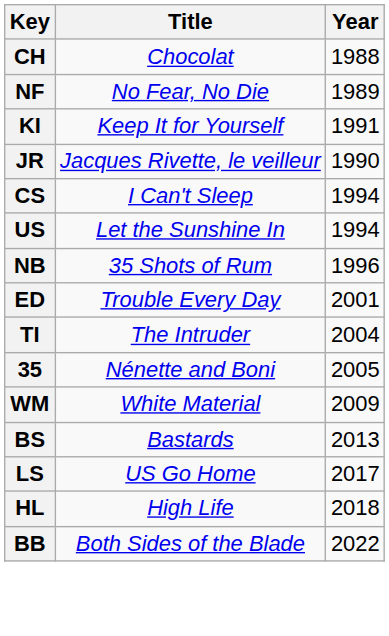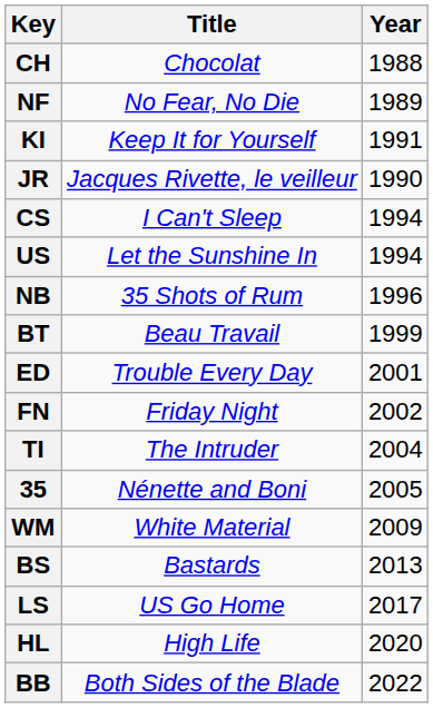 <table class="wikitable" style="text-align:center;">
 <tr>
 <th scope="col">Key</th>
 <th scope="col">Title</th>
 <th scope="col">Year</th>
 </tr>
 <tr>
 <th scope="row">CH</th>
 <td><em><a href='#'>Chocolat</a></em></td>
 <td>1988</td>
 </tr>
 <tr>
 <th scope="row">NF</th>
 <td><em><a href='#'>No Fear, No Die</a></em></td>
 <td>1989</td>
 </tr>
 <tr>
 <th scope="row">KI</th>
 <td><em><a href='#'>Keep It for Yourself</a></em></td>
 <td>1991</td>
 </tr>
 <tr>
 <th scope="row">JR</th>
 <td><em><a href='#'>Jacques Rivette, le veilleur</a></em></td>
 <td>1990</td>
 </tr>
 <tr>
 <th scope="row">CS</th>
 <td><em><a href='#'>I Can't Sleep</a></em></td>
 <td>1994</td>
 </tr>
 <tr>
 <th scope="row">US</th>
 <td><em><a href='#'>Let the Sunshine In</a></em></td>
 <td>1994</td>
 </tr>
 <tr>
 <th scope="row">NB</th>
 <td><em><a href='#'>35 Shots of Rum</a></em></td>
 <td>1996</td>
 </tr>
 <tr>
+<th scope="row">BT</th>
+<td><em><a href='#'>Beau Travail</a></em></td>
+<td>1999</td>
+</tr>
+<tr>
 <th scope="row">ED</th>
 <td><em><a href='#'>Trouble Every Day</a></em></td>
 <td>2001</td>
+</tr>
+<tr>
+<th scope="row">FN</th>
+<td><em><a href='#'>Friday Night</a></em></td>
+<td>2002</td>
 </tr>
 <tr>
 <th scope="row">TI</th>
 <td><em><a href='#'>The Intruder</a></em></td>
 <td>2004</td>
 </tr>
 <tr>
 <th scope="row">35</th>
 <td><em><a href='#'>Nénette and Boni</a></em></td>
 <td>2005</td>
 </tr>
 <tr>
 <th scope="row">WM</th>
 <td><em><a href='#'>White Material</a></em></td>
 <td>2009</td>
 </tr>
 <tr>
 <th scope="row">BS</th>
 <td><em><a href='#'>Bastards</a></em></td>
 <td>2013</td>
 </tr>
 <tr>
 <th scope="row">LS</th>
 <td><em><a href='#'>US Go Home</a></em></td>
 <td>2017</td>
 </tr>
 <tr>
 <th scope="row">HL</th>
 <td><em><a href='#'>High Life</a></em></td>
-<td>2018</td>
+<td>2020</td>
 </tr>
 <tr>
 <th>BB</th>
 <td><em><a href='#'>Both Sides of the Blade</a></em></td>
 <td>2022</td>
 </tr>
 </table>
